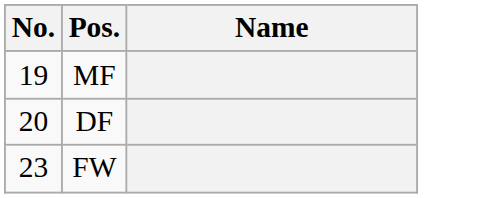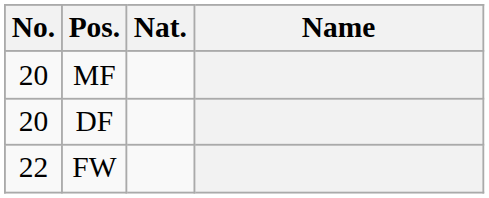 <table class="wikitable sortable plainrowheaders" style="text-align:center">
 <tr>
 <th scope="col">No.</th>
 <th scope="col">Pos.</th>
+<th scope="col">Nat.</th>
 <th width="150" scope="col">Name</th>
 </tr>
 <tr>
-<td>19</td>
+<td>20</td>
 <td>MF</td>
+<td></td>
 <th scope="row"></th>
 </tr>
 <tr>
 <td>20</td>
 <td>DF</td>
+<td></td>
 <th scope="row"></th>
 </tr>
 <tr>
-<td>23</td>
+<td>22</td>
 <td>FW</td>
+<td></td>
 <th scope="row"></th>
 </tr>
 </table>
